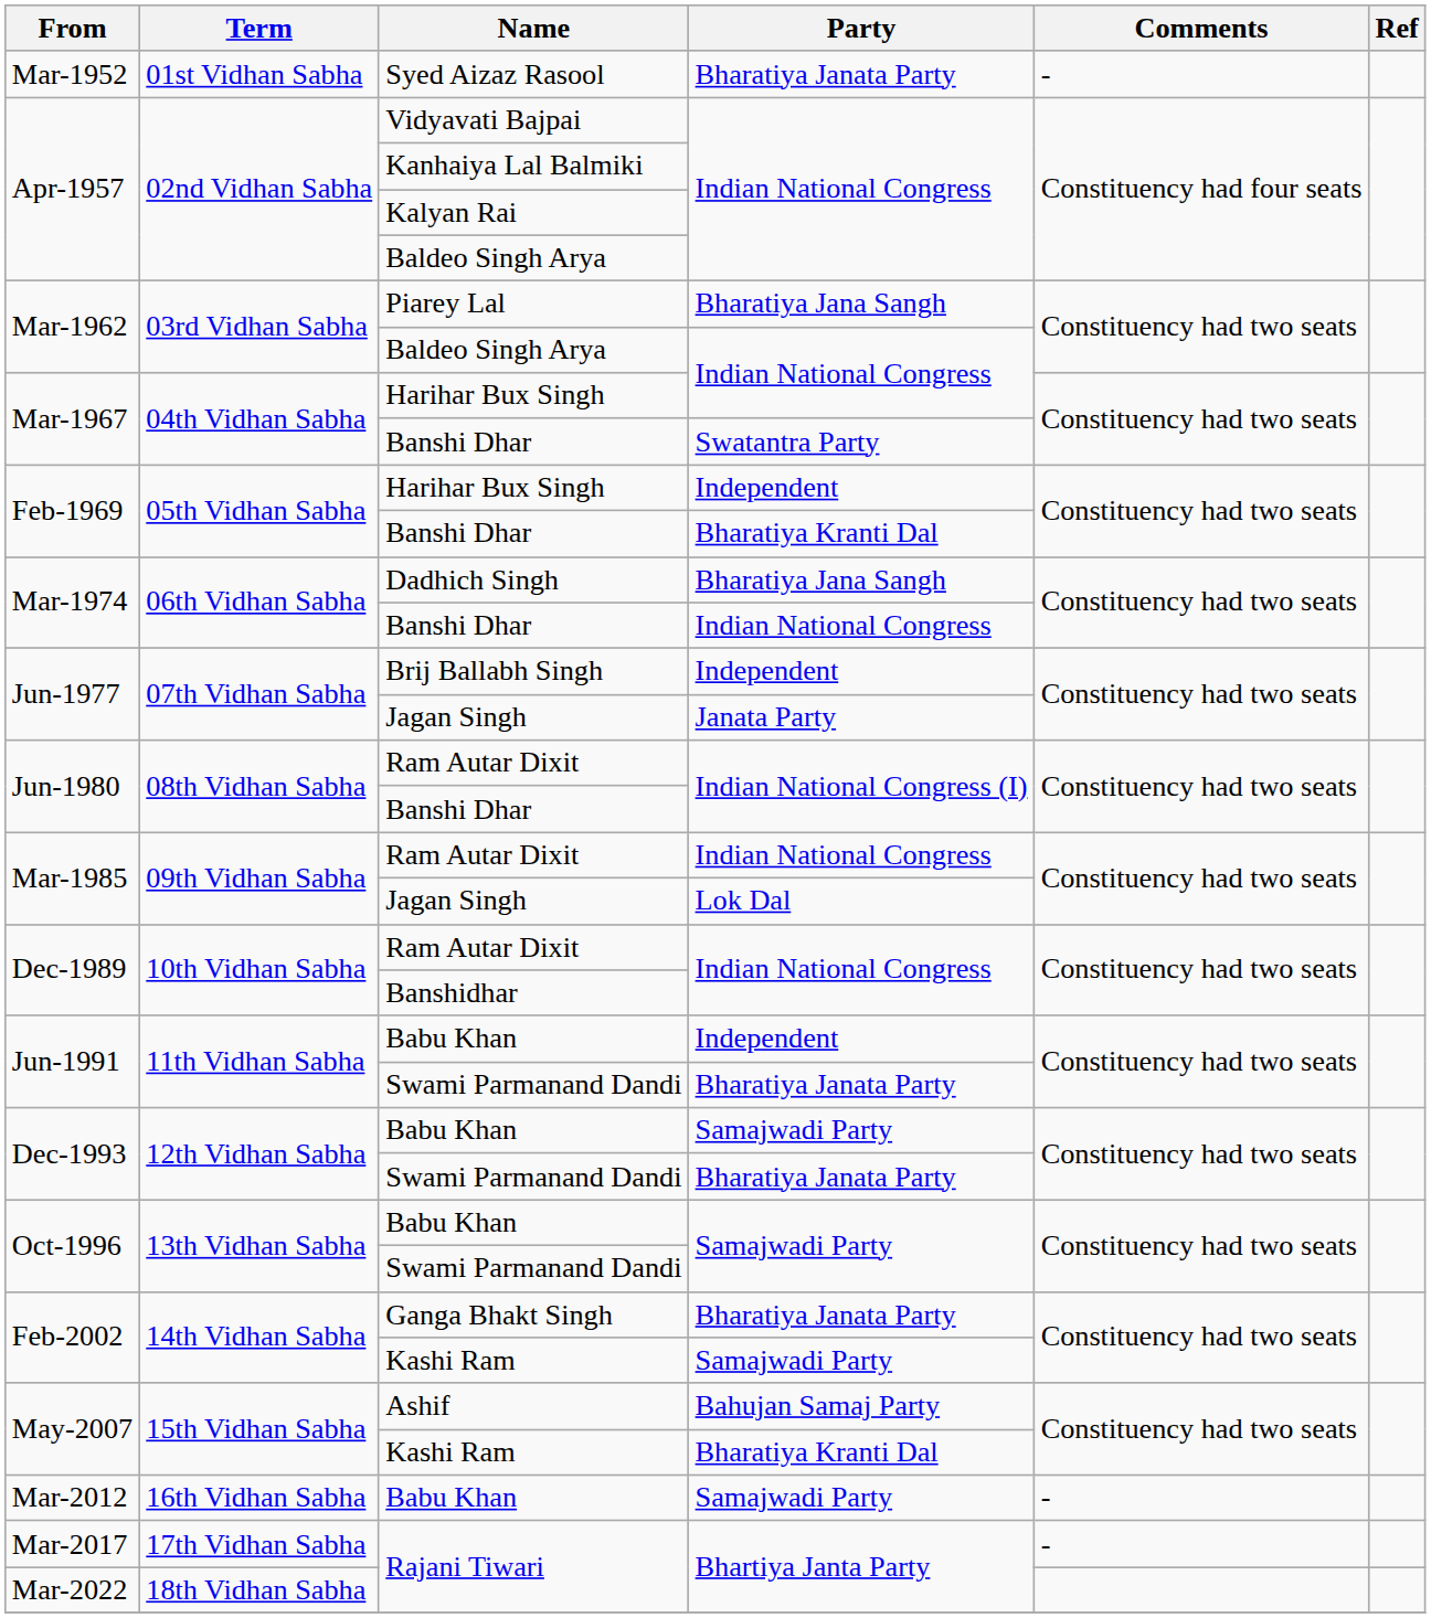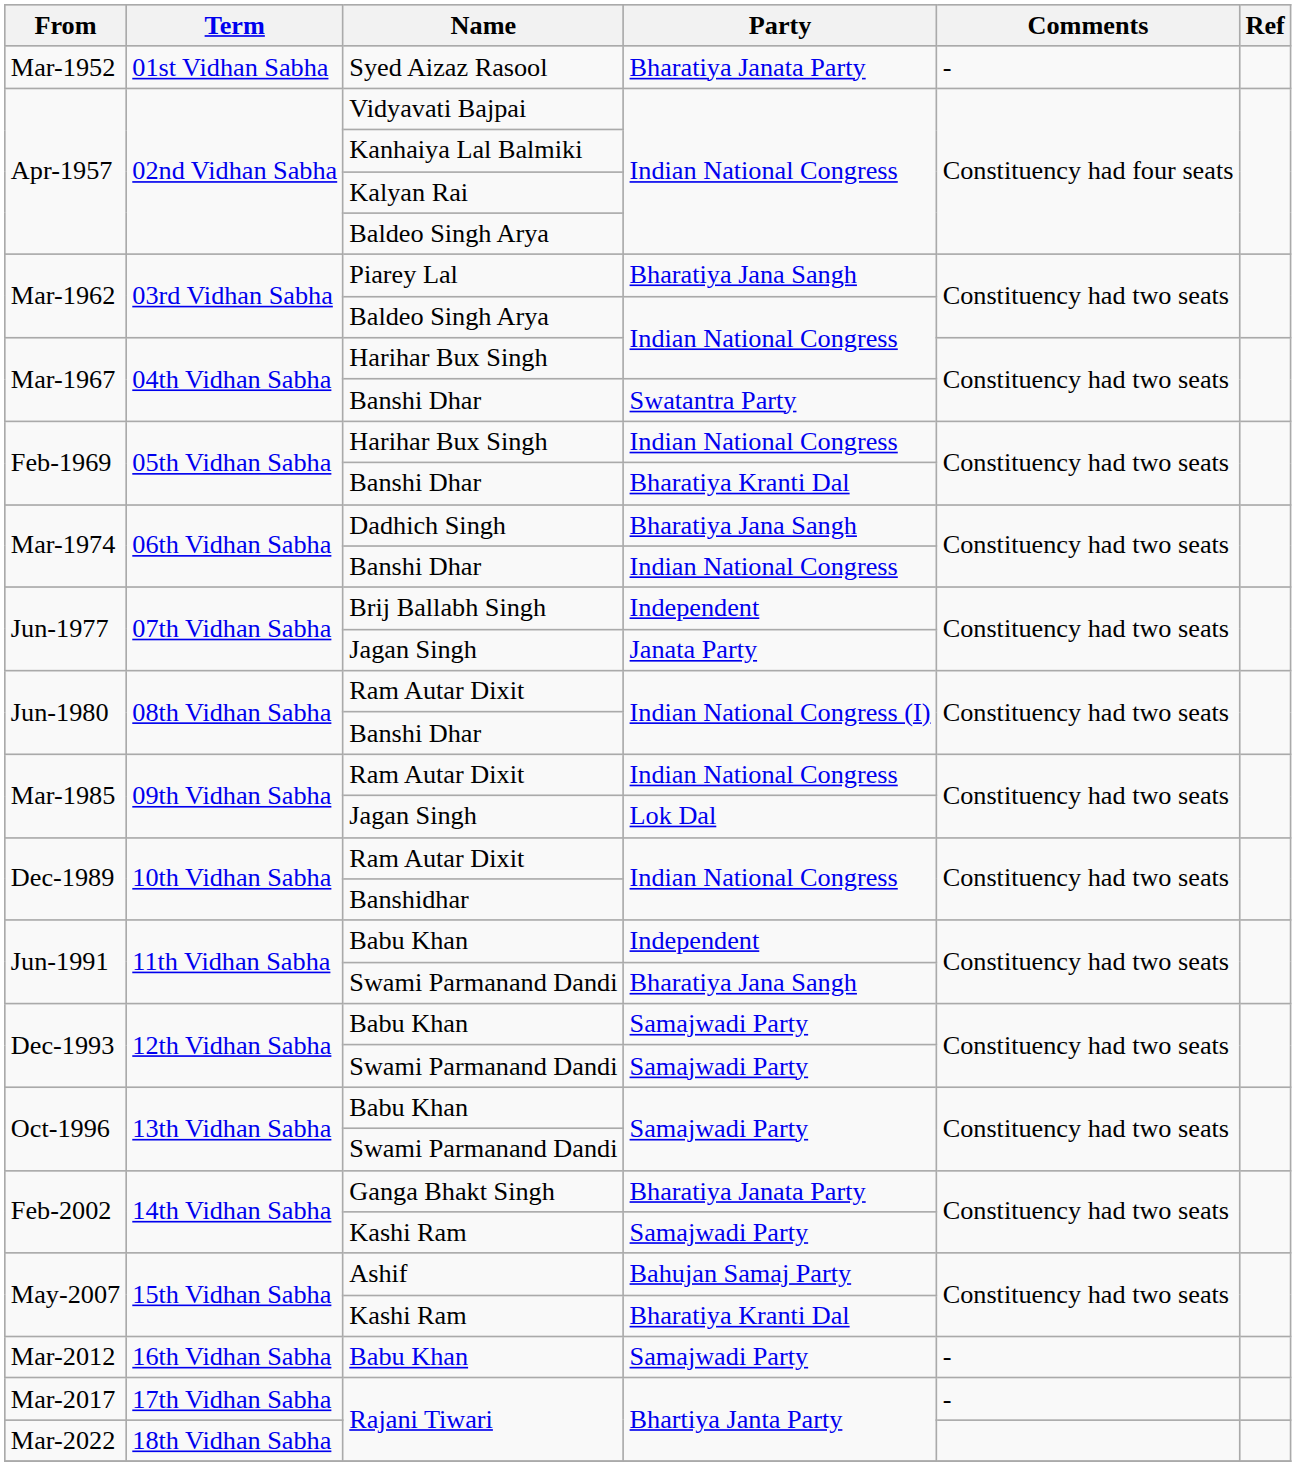 <table class="wikitable sortable">
 <tr>
 <th>From</th>
 <th><a href='#'>Term</a></th>
 <th>Name</th>
 <th>Party</th>
 <th>Comments</th>
 <th>Ref</th>
 </tr>
 <tr>
 <td>Mar-1952</td>
 <td><a href='#'>01st Vidhan Sabha</a></td>
 <td>Syed  Aizaz Rasool</td>
 <td><a href='#'>Bharatiya Janata Party</a></td>
 <td>-</td>
 <td></td>
 </tr>
 <tr>
 <td rowspan="4">Apr-1957</td>
 <td rowspan="4"><a href='#'>02nd Vidhan Sabha</a></td>
 <td>Vidyavati  Bajpai</td>
 <td rowspan="4"><a href='#'>Indian National Congress</a></td>
 <td rowspan="4">Constituency had four seats</td>
 <td rowspan="4"></td>
 </tr>
 <tr>
 <td>Kanhaiya Lal Balmiki</td>
 </tr>
 <tr>
 <td>Kalyan Rai</td>
 </tr>
 <tr>
 <td>Baldeo Singh Arya</td>
 </tr>
 <tr>
 <td rowspan="2">Mar-1962</td>
 <td rowspan="2"><a href='#'>03rd Vidhan Sabha</a></td>
 <td>Piarey  Lal</td>
 <td><a href='#'>Bharatiya Jana Sangh</a></td>
 <td rowspan="2">Constituency had two seats</td>
 <td rowspan="2"></td>
 </tr>
 <tr>
 <td>Baldeo Singh Arya</td>
 <td rowspan="2"><a href='#'>Indian National Congress</a></td>
 </tr>
 <tr>
 <td rowspan="2">Mar-1967</td>
 <td rowspan="2"><a href='#'>04th Vidhan Sabha</a></td>
 <td>Harihar  Bux Singh</td>
 <td rowspan="2">Constituency had two seats</td>
 <td rowspan="2"></td>
 </tr>
 <tr>
 <td>Banshi Dhar</td>
 <td><a href='#'>Swatantra Party</a></td>
 </tr>
 <tr>
 <td rowspan="2">Feb-1969</td>
 <td rowspan="2"><a href='#'>05th Vidhan Sabha</a></td>
 <td>Harihar  Bux Singh</td>
-<td><a href='#'>Independent</a></td>
+<td><a href='#'>Indian National Congress</a></td>
 <td rowspan="2">Constituency had two seats</td>
 <td rowspan="2"></td>
 </tr>
 <tr>
 <td>Banshi Dhar</td>
 <td><a href='#'>Bharatiya Kranti Dal</a></td>
 </tr>
 <tr>
 <td rowspan="2">Mar-1974</td>
 <td rowspan="2"><a href='#'>06th Vidhan Sabha</a></td>
 <td>Dadhich  Singh</td>
 <td><a href='#'>Bharatiya Jana Sangh</a></td>
 <td rowspan="2">Constituency had two seats</td>
 <td rowspan="2"></td>
 </tr>
 <tr>
 <td>Banshi Dhar</td>
 <td><a href='#'>Indian National Congress</a></td>
 </tr>
 <tr>
 <td rowspan="2">Jun-1977</td>
 <td rowspan="2"><a href='#'>07th Vidhan Sabha</a></td>
 <td>Brij  Ballabh Singh</td>
 <td><a href='#'>Independent</a></td>
 <td rowspan="2">Constituency had two seats</td>
 <td rowspan="2"></td>
 </tr>
 <tr>
 <td>Jagan Singh</td>
 <td><a href='#'>Janata Party</a></td>
 </tr>
 <tr>
 <td rowspan="2">Jun-1980</td>
 <td rowspan="2"><a href='#'>08th Vidhan Sabha</a></td>
 <td>Ram Autar  Dixit</td>
 <td rowspan="2"><a href='#'>Indian National Congress (I)</a></td>
 <td rowspan="2">Constituency had two seats</td>
 <td rowspan="2"></td>
 </tr>
 <tr>
 <td>Banshi Dhar</td>
 </tr>
 <tr>
 <td rowspan="2">Mar-1985</td>
 <td rowspan="2"><a href='#'>09th Vidhan Sabha</a></td>
 <td>Ram Autar  Dixit</td>
 <td><a href='#'>Indian National Congress</a></td>
 <td rowspan="2">Constituency had two seats</td>
 <td rowspan="2"></td>
 </tr>
 <tr>
 <td>Jagan Singh</td>
 <td><a href='#'>Lok Dal</a></td>
 </tr>
 <tr>
 <td rowspan="2">Dec-1989</td>
 <td rowspan="2"><a href='#'>10th Vidhan Sabha</a></td>
 <td>Ram Autar  Dixit</td>
 <td rowspan="2"><a href='#'>Indian National Congress</a></td>
 <td rowspan="2">Constituency had two seats</td>
 <td rowspan="2"></td>
 </tr>
 <tr>
 <td>Banshidhar</td>
 </tr>
 <tr>
 <td rowspan="2">Jun-1991</td>
 <td rowspan="2"><a href='#'>11th Vidhan Sabha</a></td>
 <td>Babu Khan</td>
 <td><a href='#'>Independent</a></td>
 <td rowspan="2">Constituency had two seats</td>
 <td rowspan="2"></td>
 </tr>
 <tr>
 <td>Swami Parmanand Dandi</td>
-<td><a href='#'>Bharatiya Janata Party</a></td>
+<td><a href='#'>Bharatiya Jana Sangh</a></td>
 </tr>
 <tr>
 <td rowspan="2">Dec-1993</td>
 <td rowspan="2"><a href='#'>12th Vidhan Sabha</a></td>
 <td>Babu Khan</td>
 <td><a href='#'>Samajwadi Party</a></td>
 <td rowspan="2">Constituency had two seats</td>
 <td rowspan="2"></td>
 </tr>
 <tr>
 <td>Swami Parmanand Dandi</td>
-<td><a href='#'>Bharatiya Janata Party</a></td>
+<td><a href='#'>Samajwadi Party</a></td>
 </tr>
 <tr>
 <td rowspan="2">Oct-1996</td>
 <td rowspan="2"><a href='#'>13th Vidhan Sabha</a></td>
 <td>Babu Khan</td>
 <td rowspan="2"><a href='#'>Samajwadi Party</a></td>
 <td rowspan="2">Constituency had two seats</td>
 <td rowspan="2"></td>
 </tr>
 <tr>
 <td>Swami Parmanand Dandi</td>
 </tr>
 <tr>
 <td rowspan="2">Feb-2002</td>
 <td rowspan="2"><a href='#'>14th Vidhan Sabha</a></td>
 <td>Ganga  Bhakt Singh</td>
 <td><a href='#'>Bharatiya Janata Party</a></td>
 <td rowspan="2">Constituency had two seats</td>
 <td rowspan="2"></td>
 </tr>
 <tr>
 <td>Kashi Ram</td>
 <td><a href='#'>Samajwadi Party</a></td>
 </tr>
 <tr>
 <td rowspan="2">May-2007</td>
 <td rowspan="2"><a href='#'>15th Vidhan Sabha</a></td>
 <td>Ashif</td>
 <td><a href='#'>Bahujan Samaj Party</a></td>
 <td rowspan="2">Constituency had two seats</td>
 <td rowspan="2"></td>
 </tr>
 <tr>
 <td>Kashi Ram</td>
 <td><a href='#'>Bharatiya Kranti Dal</a></td>
 </tr>
 <tr>
 <td>Mar-2012</td>
 <td><a href='#'>16th Vidhan Sabha</a></td>
 <td><a href='#'>Babu Khan</a></td>
 <td><a href='#'>Samajwadi Party</a></td>
 <td>-</td>
 <td></td>
 </tr>
 <tr>
 <td>Mar-2017</td>
 <td><a href='#'>17th Vidhan Sabha</a></td>
 <td rowspan="2"><a href='#'>Rajani Tiwari</a></td>
 <td rowspan="2"><a href='#'>Bhartiya Janta Party</a></td>
 <td>-</td>
 <td></td>
 </tr>
 <tr>
 <td>Mar-2022</td>
 <td><a href='#'>18th Vidhan Sabha</a></td>
 <td></td>
 <td></td>
 </tr>
 <tr>
 </tr>
 </table>
